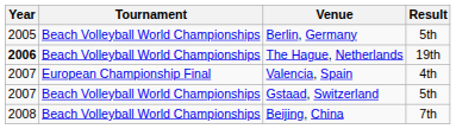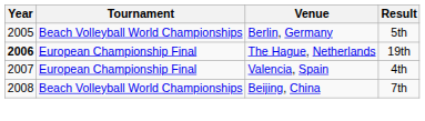 <table class=wikitable>
 <tr>
 <th>Year</th>
 <th>Tournament</th>
 <th>Venue</th>
 <th>Result</th>
 </tr>
 <tr>
 <td>2005</td>
 <td><a href='#'>Beach Volleyball World Championships</a></td>
 <td><a href='#'>Berlin</a>, <a href='#'>Germany</a></td>
 <td align="center">5th</td>
 </tr>
 <tr>
 <td><strong>2006</strong></td>
-<td><a href='#'>Beach Volleyball World Championships</a></td>
+<td><a href='#'>European Championship Final</a></td>
 <td><a href='#'>The Hague</a>, <a href='#'>Netherlands</a></td>
 <td align="center">19th</td>
 </tr>
 <tr>
 <td>2007</td>
 <td><a href='#'>European Championship Final</a></td>
 <td><a href='#'>Valencia</a>, <a href='#'>Spain</a></td>
 <td align="center">4th</td>
 </tr>
 <tr>
-<td>2007</td>
-<td><a href='#'>Beach Volleyball World Championships</a></td>
-<td><a href='#'>Gstaad</a>, <a href='#'>Switzerland</a></td>
-<td align="center">5th</td>
-</tr>
-<tr>
 <td>2008</td>
 <td><a href='#'>Beach Volleyball World Championships</a></td>
 <td><a href='#'>Beijing</a>, <a href='#'>China</a></td>
 <td align="center">7th</td>
 </tr>
 </table>
